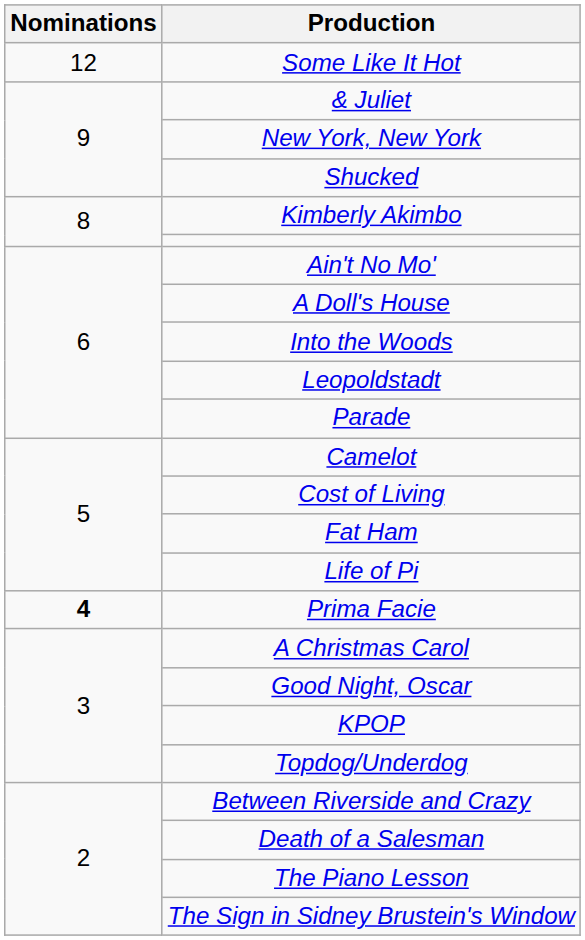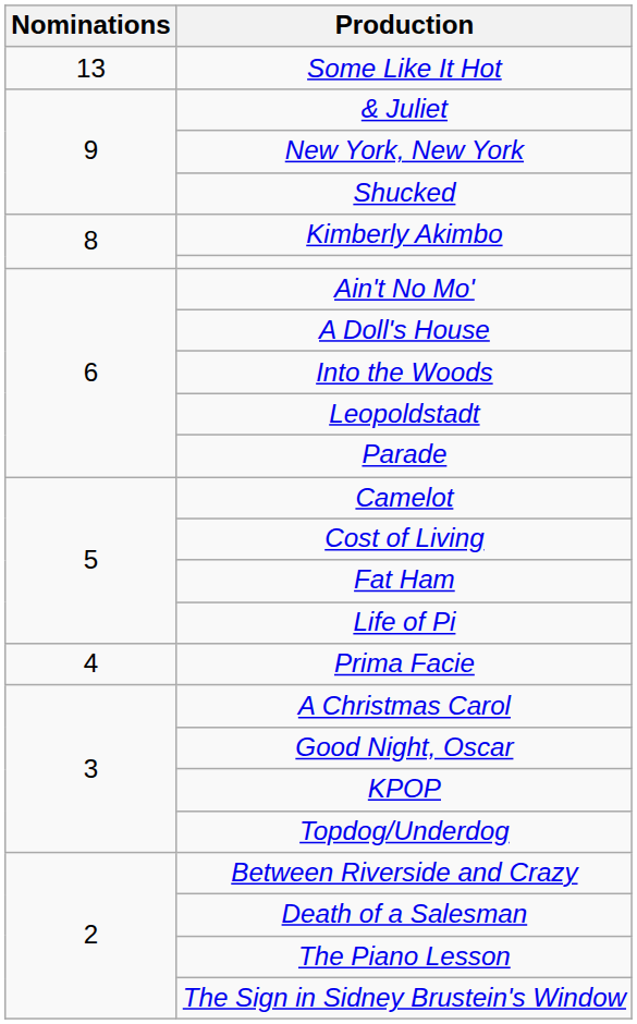 <table class="wikitable plainrowheaders" style="text-align: center; float:left; margin-right:1em;">
 <tr>
 <th scope="col" style="width:55px;">Nominations</th>
 <th scope="col" style="text-align:center;">Production</th>
 </tr>
 <tr>
-<td scope="row" style="text-align:center">12</td>
+<td scope="row" style="text-align:center">13</td>
 <td><em><a href='#'>Some Like It Hot</a></em></td>
 </tr>
 <tr>
 <td scope="row" rowspan="3" style="text-align:center">9</td>
 <td><em><a href='#'>& Juliet</a></em></td>
 </tr>
 <tr>
 <td><em><a href='#'>New York, New York</a></em></td>
 </tr>
 <tr>
 <td><em><a href='#'>Shucked</a></em></td>
 </tr>
 <tr>
 <td scope="row" rowspan="2" style="text-align:center">8</td>
 <td><em><a href='#'>Kimberly Akimbo</a></em></td>
 </tr>
 <tr>
 <td></td>
 </tr>
 <tr>
 <td scope="row" rowspan="5" style="text-align:center">6</td>
 <td><em><a href='#'>Ain't No Mo'</a></em></td>
 </tr>
 <tr>
 <td><em><a href='#'>A Doll's House</a></em></td>
 </tr>
 <tr>
 <td><em><a href='#'>Into the Woods</a></em></td>
 </tr>
 <tr>
 <td><em><a href='#'>Leopoldstadt</a></em></td>
 </tr>
 <tr>
 <td><em><a href='#'>Parade</a></em></td>
 </tr>
 <tr>
 <td scope="row" rowspan="4" style="text-align:center">5</td>
 <td><em><a href='#'>Camelot</a></em></td>
 </tr>
 <tr>
 <td><em><a href='#'>Cost of Living</a></em></td>
 </tr>
 <tr>
 <td><em><a href='#'>Fat Ham</a></em></td>
 </tr>
 <tr>
 <td><em><a href='#'>Life of Pi</a></em></td>
 </tr>
 <tr>
-<td scope="row" style="text-align:center"><strong>4</strong></td>
+<td scope="row" style="text-align:center">4</td>
 <td><em><a href='#'>Prima Facie</a></em></td>
 </tr>
 <tr>
 <td scope="row" rowspan="4" style="text-align:center">3</td>
 <td><em><a href='#'>A Christmas Carol</a></em></td>
 </tr>
 <tr>
 <td><em><a href='#'>Good Night, Oscar</a></em></td>
 </tr>
 <tr>
 <td><em><a href='#'>KPOP</a></em></td>
 </tr>
 <tr>
 <td><em><a href='#'>Topdog/Underdog</a></em></td>
 </tr>
 <tr>
 <td scope="row" rowspan="4" style="text-align:center">2</td>
 <td><em><a href='#'>Between Riverside and Crazy</a></em></td>
 </tr>
 <tr>
 <td><em><a href='#'>Death of a Salesman</a></em></td>
 </tr>
 <tr>
 <td><em><a href='#'>The Piano Lesson</a></em></td>
 </tr>
 <tr>
 <td><em><a href='#'>The Sign in Sidney Brustein's Window</a></em></td>
 </tr>
 </table>
